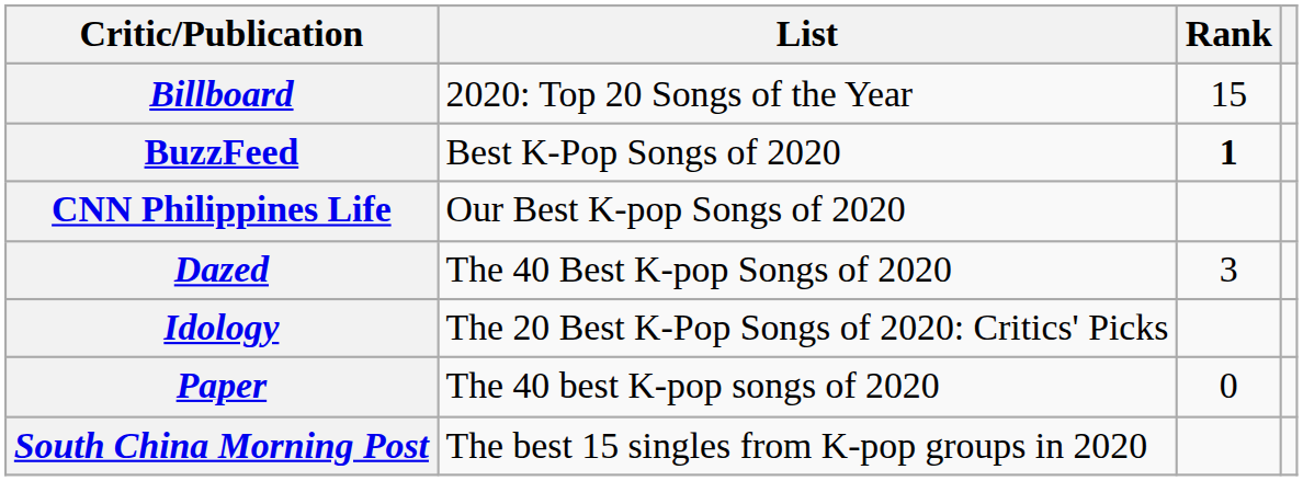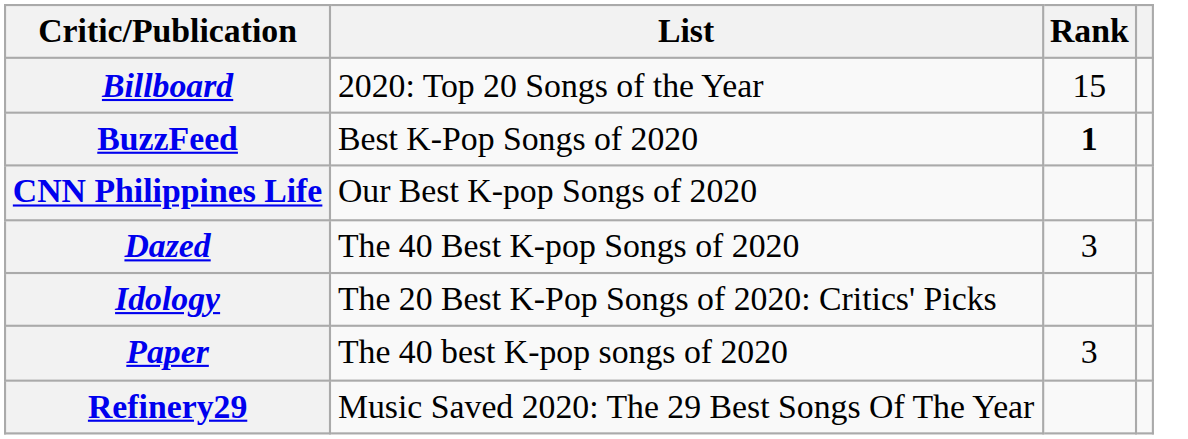 <table class="wikitable sortable plainrowheaders">
 <tr>
 <th scope="col">Critic/Publication</th>
 <th scope="col">List</th>
 <th scope="col">Rank</th>
 <th scope="col" class="unsortable"></th>
 </tr>
 <tr>
 <th scope="row"><em><a href='#'>Billboard</a></em></th>
 <td>2020: Top 20 Songs of the Year</td>
 <td style="text-align:center">15</td>
 <td style="text-align:center"></td>
 </tr>
 <tr>
 <th scope="row"><a href='#'>BuzzFeed</a></th>
 <td>Best K-Pop Songs of 2020</td>
 <td style="text-align:center"><strong>1</strong></td>
 <td style="text-align:center"></td>
 </tr>
 <tr>
 <th scope="row"><a href='#'>CNN Philippines Life</a></th>
 <td>Our Best K-pop Songs of 2020</td>
 <td></td>
 <td style="text-align:center"></td>
 </tr>
 <tr>
 <th scope="row"><em><a href='#'>Dazed</a></em></th>
 <td>The 40 Best K-pop Songs of 2020</td>
 <td style="text-align:center">3</td>
 <td style="text-align:center"></td>
 </tr>
 <tr>
 <th scope="row"><em><a href='#'>Idology</a></em></th>
 <td>The 20 Best K-Pop Songs of 2020: Critics' Picks</td>
 <td></td>
 <td style="text-align:center"></td>
 </tr>
 <tr>
 <th scope="row"><em><a href='#'>Paper</a></em></th>
 <td>The 40 best K-pop songs of 2020</td>
-<td style="text-align:center">0</td>
+<td style="text-align:center">3</td>
 <td style="text-align:center"></td>
 </tr>
 <tr>
-<th scope="row"><em><a href='#'>South China Morning Post</a></em></th>
-<td>The best 15 singles from K-pop groups in 2020</td>
+<th scope="row"><a href='#'>Refinery29</a></th>
+<td>Music Saved 2020: The 29 Best Songs Of The Year</td>
 <td></td>
 <td style="text-align:center"></td>
 </tr>
 </table>
